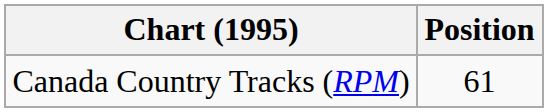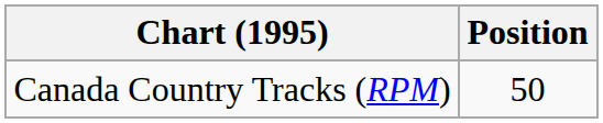 <table class="wikitable sortable">
 <tr>
 <th scope="col">Chart (1995)</th>
 <th scope="col">Position</th>
 </tr>
 <tr>
 <td>Canada Country Tracks (<em><a href='#'>RPM</a></em>)</td>
-<td align="center">61</td>
+<td align="center">50</td>
 </tr>
 </table>
